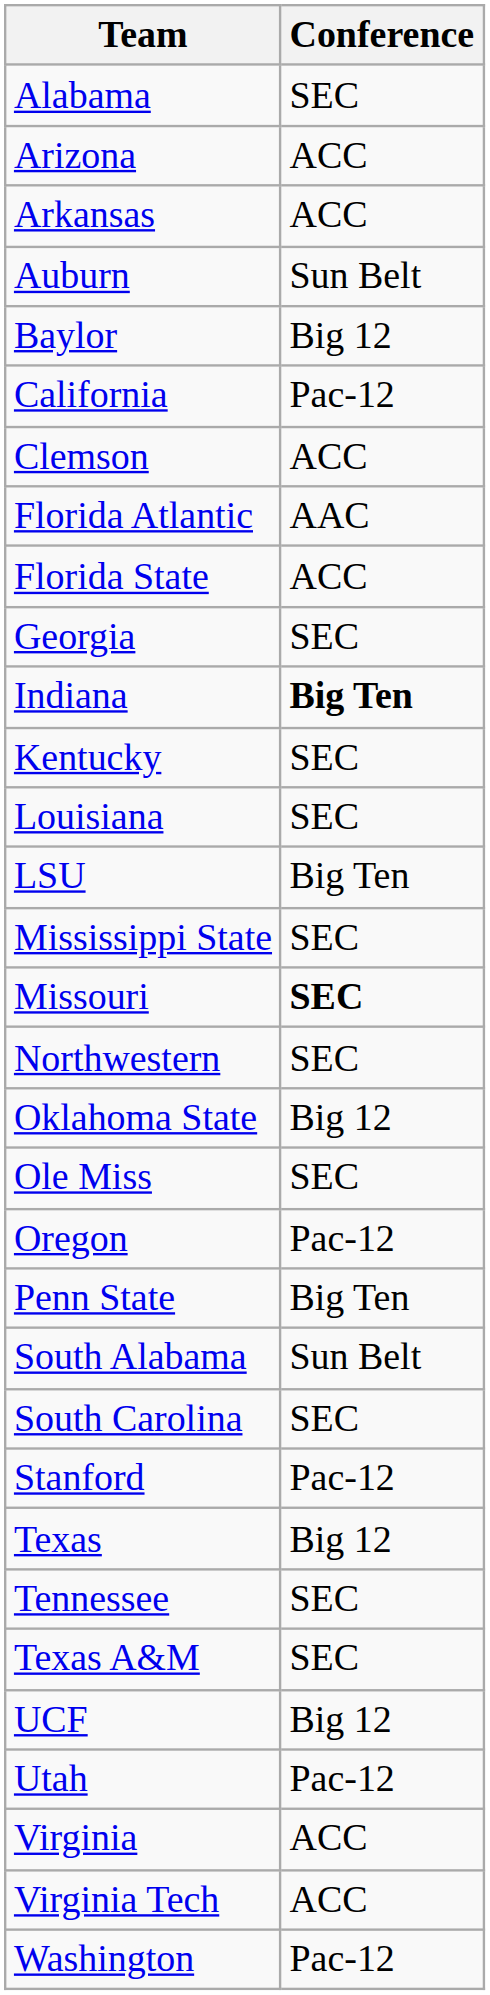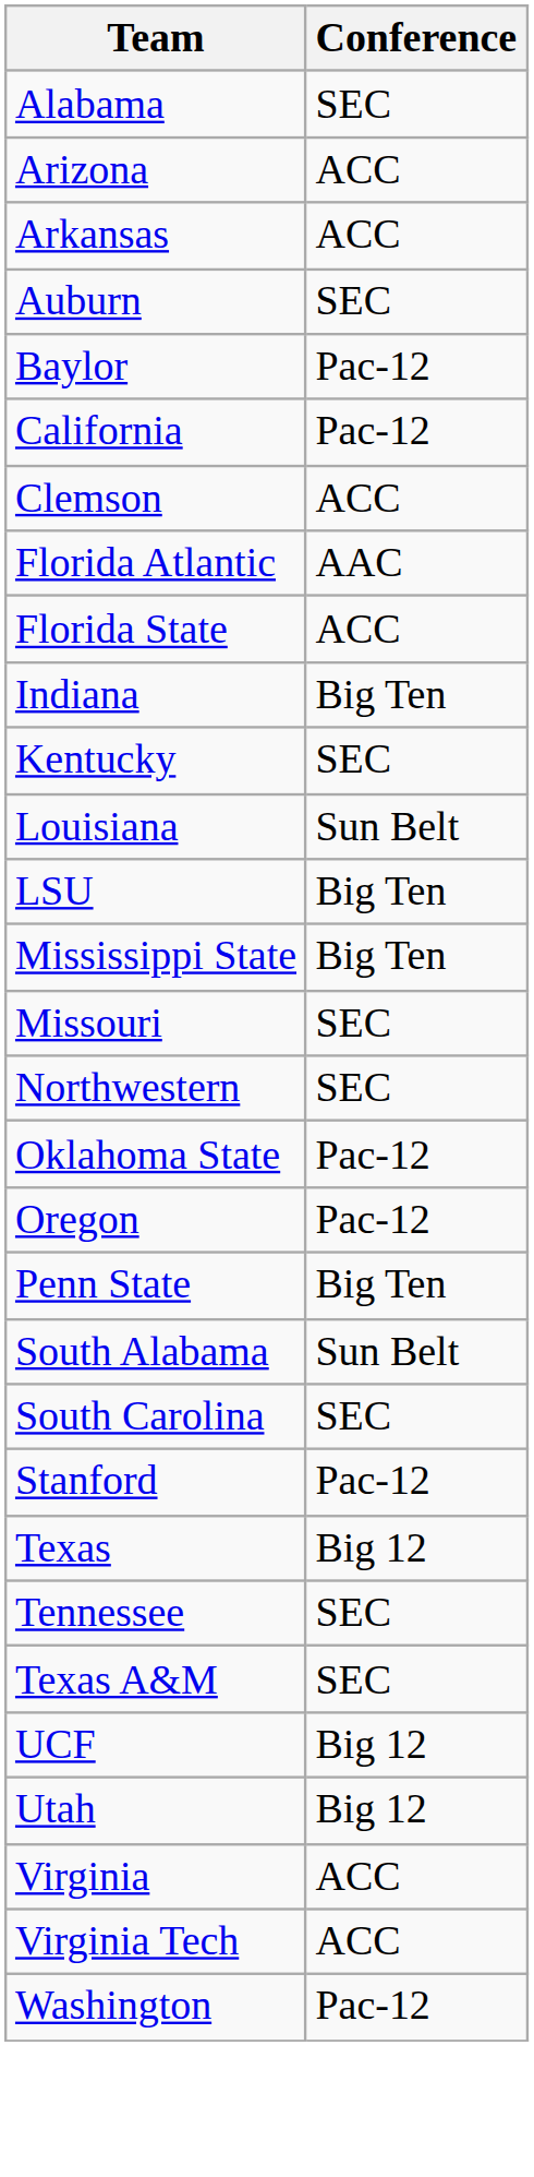 <table class="wikitable sortable">
 <tr>
 <th>Team</th>
 <th>Conference</th>
 </tr>
 <tr>
 <td><a href='#'>Alabama</a></td>
 <td>SEC</td>
 </tr>
 <tr>
 <td><a href='#'>Arizona</a></td>
 <td>ACC</td>
 </tr>
 <tr>
 <td><a href='#'>Arkansas</a></td>
 <td>ACC</td>
 </tr>
 <tr>
 <td><a href='#'>Auburn</a></td>
-<td>Sun Belt</td>
+<td>SEC</td>
 </tr>
 <tr>
 <td><a href='#'>Baylor</a></td>
-<td>Big 12</td>
+<td>Pac-12</td>
 </tr>
 <tr>
 <td><a href='#'>California</a></td>
 <td>Pac-12</td>
 </tr>
 <tr>
 <td><a href='#'>Clemson</a></td>
 <td>ACC</td>
 </tr>
 <tr>
 <td><a href='#'>Florida Atlantic</a></td>
 <td>AAC</td>
 </tr>
 <tr>
 <td><a href='#'>Florida State</a></td>
 <td>ACC</td>
 </tr>
 <tr>
-<td><a href='#'>Georgia</a></td>
-<td>SEC</td>
-</tr>
-<tr>
 <td><a href='#'>Indiana</a></td>
-<td><strong>Big Ten</strong></td>
+<td>Big Ten</td>
 </tr>
 <tr>
 <td><a href='#'>Kentucky</a></td>
 <td>SEC</td>
 </tr>
 <tr>
 <td><a href='#'>Louisiana</a></td>
-<td>SEC</td>
+<td>Sun Belt</td>
 </tr>
 <tr>
 <td><a href='#'>LSU</a></td>
 <td>Big Ten</td>
 </tr>
 <tr>
 <td><a href='#'>Mississippi State</a></td>
-<td>SEC</td>
+<td>Big Ten</td>
 </tr>
 <tr>
 <td><a href='#'>Missouri</a></td>
-<td><strong>SEC</strong></td>
+<td>SEC</td>
 </tr>
 <tr>
 <td><a href='#'>Northwestern</a></td>
 <td>SEC</td>
 </tr>
 <tr>
 <td><a href='#'>Oklahoma State</a></td>
-<td>Big 12</td>
-</tr>
-<tr>
-<td><a href='#'>Ole Miss</a></td>
-<td>SEC</td>
+<td>Pac-12</td>
 </tr>
 <tr>
 <td><a href='#'>Oregon</a></td>
 <td>Pac-12</td>
 </tr>
 <tr>
 <td><a href='#'>Penn State</a></td>
 <td>Big Ten</td>
 </tr>
 <tr>
 <td><a href='#'>South Alabama</a></td>
 <td>Sun Belt</td>
 </tr>
 <tr>
 <td><a href='#'>South Carolina</a></td>
 <td>SEC</td>
 </tr>
 <tr>
 <td><a href='#'>Stanford</a></td>
 <td>Pac-12</td>
 </tr>
 <tr>
 <td><a href='#'>Texas</a></td>
 <td>Big 12</td>
 </tr>
 <tr>
 <td><a href='#'>Tennessee</a></td>
 <td>SEC</td>
 </tr>
 <tr>
 <td><a href='#'>Texas A&M</a></td>
 <td>SEC</td>
 </tr>
 <tr>
 <td><a href='#'>UCF</a></td>
 <td>Big 12</td>
 </tr>
 <tr>
 <td><a href='#'>Utah</a></td>
-<td>Pac-12</td>
+<td>Big 12</td>
 </tr>
 <tr>
 <td><a href='#'>Virginia</a></td>
 <td>ACC</td>
 </tr>
 <tr>
 <td><a href='#'>Virginia Tech</a></td>
 <td>ACC</td>
 </tr>
 <tr>
 <td><a href='#'>Washington</a></td>
 <td>Pac-12</td>
 </tr>
 </table>
